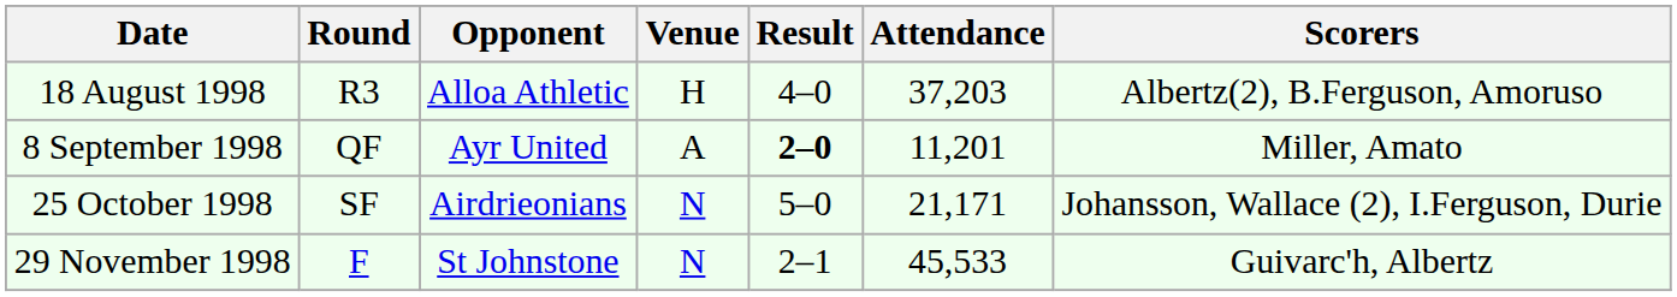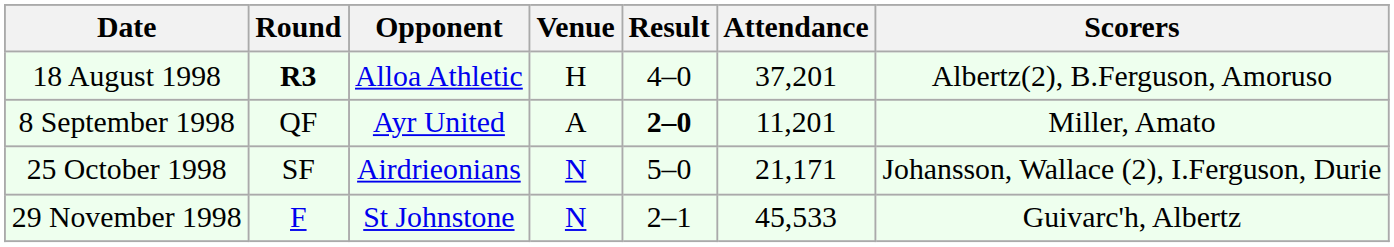 <table class="wikitable sortable" style="font-size:100%; text-align:center">
 <tr>
 <th>Date</th>
 <th>Round</th>
 <th>Opponent</th>
 <th>Venue</th>
 <th>Result</th>
 <th>Attendance</th>
 <th>Scorers</th>
 </tr>
 <tr bgcolor = "#EEFFEE">
 <td>18 August 1998</td>
-<td>R3</td>
+<td><strong>R3</strong></td>
 <td><a href='#'>Alloa Athletic</a></td>
 <td>H</td>
 <td>4–0</td>
-<td>37,203</td>
+<td>37,201</td>
 <td>Albertz(2), B.Ferguson, Amoruso</td>
 </tr>
 <tr bgcolor = "#EEFFEE">
 <td>8 September 1998</td>
 <td>QF</td>
 <td><a href='#'>Ayr United</a></td>
 <td>A</td>
 <td><strong>2–0</strong></td>
 <td>11,201</td>
 <td>Miller, Amato</td>
 </tr>
 <tr bgcolor = "#EEFFEE">
 <td>25 October 1998</td>
 <td>SF</td>
 <td><a href='#'>Airdrieonians</a></td>
 <td><a href='#'>N</a></td>
 <td>5–0</td>
 <td>21,171</td>
 <td>Johansson, Wallace (2), I.Ferguson, Durie</td>
 </tr>
 <tr bgcolor = "#EEFFEE">
 <td>29 November 1998</td>
 <td><a href='#'>F</a></td>
 <td><a href='#'>St Johnstone</a></td>
 <td><a href='#'>N</a></td>
 <td>2–1</td>
 <td>45,533</td>
 <td>Guivarc'h, Albertz</td>
 </tr>
 </table>
